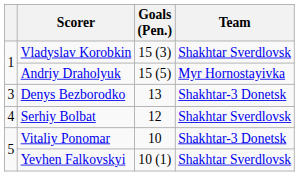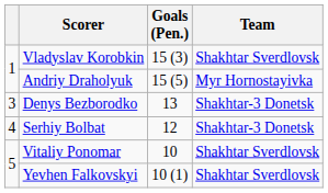 <table class="wikitable">
 <tr>
 <th></th>
 <th>Scorer</th>
 <th>Goals<br>(Pen.)</th>
 <th>Team</th>
 </tr>
 <tr>
 <td rowspan=2>1</td>
 <td> <a href='#'>Vladyslav Korobkin</a></td>
 <td align=center>15 (3)</td>
 <td><a href='#'>Shakhtar Sverdlovsk</a></td>
 </tr>
 <tr>
 <td> <a href='#'>Andriy Draholyuk</a></td>
 <td align=center>15 (5)</td>
 <td><a href='#'>Myr Hornostayivka</a></td>
 </tr>
 <tr>
 <td>3</td>
 <td> <a href='#'>Denys Bezborodko</a></td>
 <td align=center>13</td>
 <td><a href='#'>Shakhtar-3 Donetsk</a></td>
 </tr>
 <tr>
 <td>4</td>
 <td> <a href='#'>Serhiy Bolbat</a></td>
 <td align=center>12</td>
-<td><a href='#'>Shakhtar Sverdlovsk</a></td>
+<td><a href='#'>Shakhtar-3 Donetsk</a></td>
 </tr>
 <tr>
 <td rowspan=2>5</td>
 <td> <a href='#'>Vitaliy Ponomar</a></td>
 <td align=center>10</td>
-<td><a href='#'>Shakhtar-3 Donetsk</a></td>
+<td><a href='#'>Shakhtar Sverdlovsk</a></td>
 </tr>
 <tr>
 <td> <a href='#'>Yevhen Falkovskyi</a></td>
 <td align=center>10 (1)</td>
 <td><a href='#'>Shakhtar Sverdlovsk</a></td>
 </tr>
 </table>
